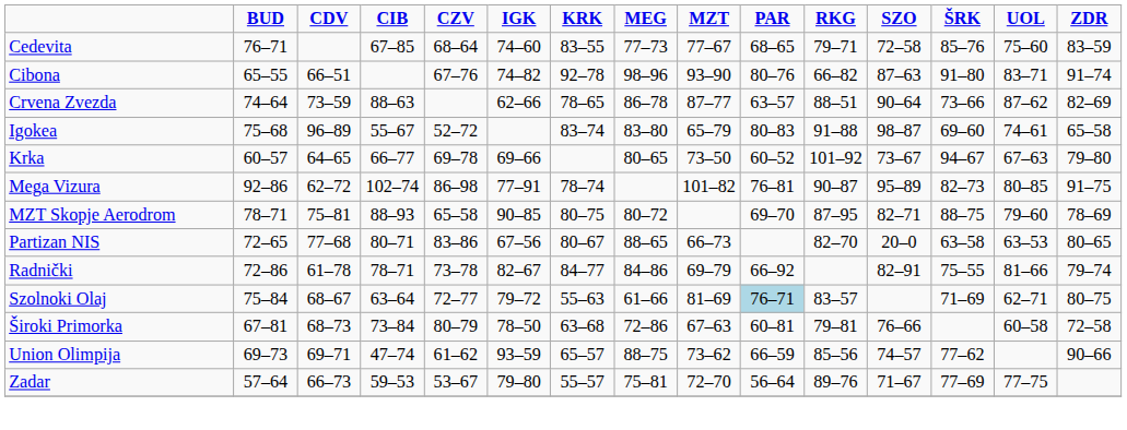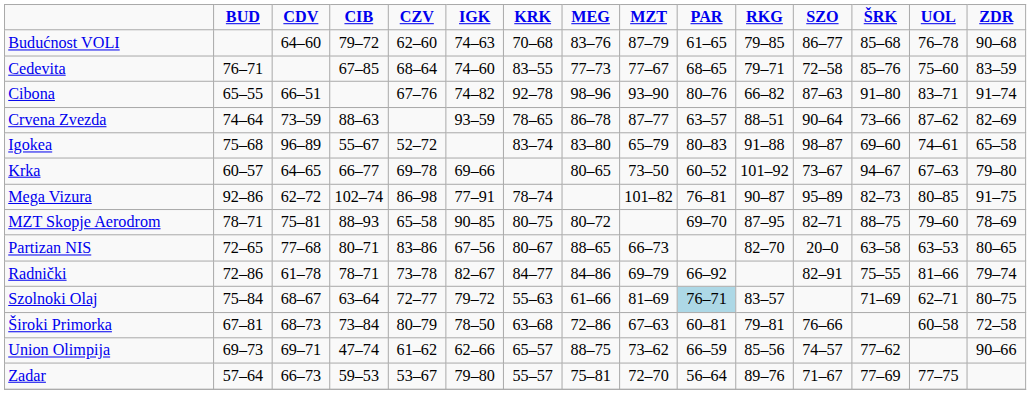 <table style="text-align: center" class="wikitable">
 <tr>
 <td width=200></td>
 <td width=50><strong><a href='#'>BUD</a></strong></td>
 <td width=50><strong><a href='#'>CDV</a></strong></td>
 <td width=50><strong><a href='#'>CIB</a></strong></td>
 <td width=50><strong><a href='#'>CZV</a></strong></td>
 <td width=50><strong><a href='#'>IGK</a></strong></td>
 <td width=50><strong><a href='#'>KRK</a></strong></td>
 <td width=50><strong><a href='#'>MEG</a></strong></td>
 <td width=50><strong><a href='#'>MZT</a></strong></td>
 <td width=50><strong><a href='#'>PAR</a></strong></td>
 <td width=50><strong><a href='#'>RKG</a></strong></td>
 <td width=50><strong><a href='#'>SZO</a></strong></td>
 <td width=50><strong><a href='#'>ŠRK</a></strong></td>
 <td width=50><strong><a href='#'>UOL</a></strong></td>
 <td width=50><strong><a href='#'>ZDR</a></strong></td>
+</tr>
+<tr>
+<td align=left> <a href='#'>Budućnost VOLI</a></td>
+<td></td>
+<td>64–60</td>
+<td>79–72</td>
+<td>62–60</td>
+<td>74–63</td>
+<td>70–68</td>
+<td>83–76</td>
+<td>87–79</td>
+<td>61–65</td>
+<td>79–85</td>
+<td>86–77</td>
+<td>85–68</td>
+<td>76–78</td>
+<td>90–68</td>
 </tr>
 <tr>
 <td align=left> <a href='#'>Cedevita</a></td>
 <td>76–71</td>
 <td></td>
 <td>67–85</td>
 <td>68–64</td>
 <td>74–60</td>
 <td>83–55</td>
 <td>77–73</td>
 <td>77–67</td>
 <td>68–65</td>
 <td>79–71</td>
 <td>72–58</td>
 <td>85–76</td>
 <td>75–60</td>
 <td>83–59</td>
 </tr>
 <tr>
 <td align=left> <a href='#'>Cibona</a></td>
 <td>65–55</td>
 <td>66–51</td>
 <td></td>
 <td>67–76</td>
 <td>74–82</td>
 <td>92–78</td>
 <td>98–96</td>
 <td>93–90</td>
 <td>80–76</td>
 <td>66–82</td>
 <td>87–63</td>
 <td>91–80</td>
 <td>83–71</td>
 <td>91–74</td>
 </tr>
 <tr>
 <td align=left> <a href='#'>Crvena Zvezda</a></td>
 <td>74–64</td>
 <td>73–59</td>
 <td>88–63</td>
 <td></td>
-<td>62–66</td>
+<td>93–59</td>
 <td>78–65</td>
 <td>86–78</td>
 <td>87–77</td>
 <td>63–57</td>
 <td>88–51</td>
 <td>90–64</td>
 <td>73–66</td>
 <td>87–62</td>
 <td>82–69</td>
 </tr>
 <tr>
 <td align=left> <a href='#'>Igokea</a></td>
 <td>75–68</td>
 <td>96–89</td>
 <td>55–67</td>
 <td>52–72</td>
 <td></td>
 <td>83–74</td>
 <td>83–80</td>
 <td>65–79</td>
 <td>80–83</td>
 <td>91–88</td>
 <td>98–87</td>
 <td>69–60</td>
 <td>74–61</td>
 <td>65–58</td>
 </tr>
 <tr>
 <td align=left> <a href='#'>Krka</a></td>
 <td>60–57</td>
 <td>64–65</td>
 <td>66–77</td>
 <td>69–78</td>
 <td>69–66</td>
 <td></td>
 <td>80–65</td>
 <td>73–50</td>
 <td>60–52</td>
 <td>101–92</td>
 <td>73–67</td>
 <td>94–67</td>
 <td>67–63</td>
 <td>79–80</td>
 </tr>
 <tr>
 <td align=left> <a href='#'>Mega Vizura</a></td>
 <td>92–86</td>
 <td>62–72</td>
 <td>102–74</td>
 <td>86–98</td>
 <td>77–91</td>
 <td>78–74</td>
 <td></td>
 <td>101–82</td>
 <td>76–81</td>
 <td>90–87</td>
 <td>95–89</td>
 <td>82–73</td>
 <td>80–85</td>
 <td>91–75</td>
 </tr>
 <tr>
 <td align=left> <a href='#'>MZT Skopje Aerodrom</a></td>
 <td>78–71</td>
 <td>75–81</td>
 <td>88–93</td>
 <td>65–58</td>
 <td>90–85</td>
 <td>80–75</td>
 <td>80–72</td>
 <td></td>
 <td>69–70</td>
 <td>87–95</td>
 <td>82–71</td>
 <td>88–75</td>
 <td>79–60</td>
 <td>78–69</td>
 </tr>
 <tr>
 <td align=left> <a href='#'>Partizan NIS</a></td>
 <td>72–65</td>
 <td>77–68</td>
 <td>80–71</td>
 <td>83–86</td>
 <td>67–56</td>
 <td>80–67</td>
 <td>88–65</td>
 <td>66–73</td>
 <td></td>
 <td>82–70</td>
 <td>20–0</td>
 <td>63–58</td>
 <td>63–53</td>
 <td>80–65</td>
 </tr>
 <tr>
 <td align=left> <a href='#'>Radnički</a></td>
 <td>72–86</td>
 <td>61–78</td>
 <td>78–71</td>
 <td>73–78</td>
 <td>82–67</td>
 <td>84–77</td>
 <td>84–86</td>
 <td>69–79</td>
 <td>66–92</td>
 <td></td>
 <td>82–91</td>
 <td>75–55</td>
 <td>81–66</td>
 <td>79–74</td>
 </tr>
 <tr>
 <td align=left> <a href='#'>Szolnoki Olaj</a></td>
 <td>75–84</td>
 <td>68–67</td>
 <td>63–64</td>
 <td>72–77</td>
 <td>79–72</td>
 <td>55–63</td>
 <td>61–66</td>
 <td>81–69</td>
 <td style="background: lightblue;">76–71</td>
 <td>83–57</td>
 <td></td>
 <td>71–69</td>
 <td>62–71</td>
 <td>80–75</td>
 </tr>
 <tr>
 <td align=left> <a href='#'>Široki Primorka</a></td>
 <td>67–81</td>
 <td>68–73</td>
 <td>73–84</td>
 <td>80–79</td>
 <td>78–50</td>
 <td>63–68</td>
 <td>72–86</td>
 <td>67–63</td>
 <td>60–81</td>
 <td>79–81</td>
 <td>76–66</td>
 <td></td>
 <td>60–58</td>
 <td>72–58</td>
 </tr>
 <tr>
 <td align=left> <a href='#'>Union Olimpija</a></td>
 <td>69–73</td>
 <td>69–71</td>
 <td>47–74</td>
 <td>61–62</td>
-<td>93–59</td>
+<td>62–66</td>
 <td>65–57</td>
 <td>88–75</td>
 <td>73–62</td>
 <td>66–59</td>
 <td>85–56</td>
 <td>74–57</td>
 <td>77–62</td>
 <td></td>
 <td>90–66</td>
 </tr>
 <tr>
 <td align=left> <a href='#'>Zadar</a></td>
 <td>57–64</td>
 <td>66–73</td>
 <td>59–53</td>
 <td>53–67</td>
 <td>79–80</td>
 <td>55–57</td>
 <td>75–81</td>
 <td>72–70</td>
 <td>56–64</td>
 <td>89–76</td>
 <td>71–67</td>
 <td>77–69</td>
 <td>77–75</td>
 <td></td>
 </tr>
 <tr>
 </tr>
 </table>
